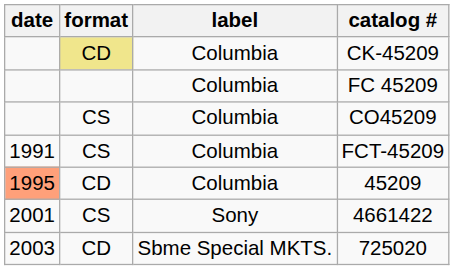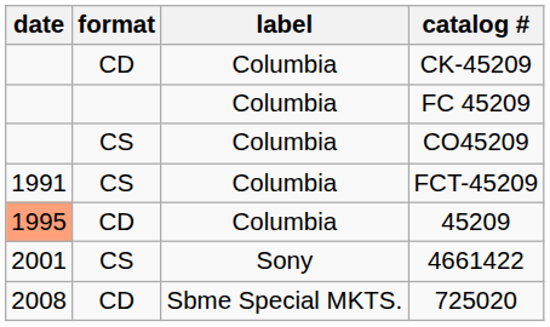 <table class="wikitable" style="text-align:center">
 <tr>
 <th>date</th>
 <th>format</th>
 <th>label</th>
 <th>catalog #</th>
 </tr>
 <tr>
 <td></td>
-<td style="background: khaki;">CD</td>
+<td>CD</td>
 <td>Columbia</td>
 <td>CK-45209</td>
 </tr>
 <tr>
 <td></td>
 <td></td>
 <td>Columbia</td>
 <td>FC 45209</td>
 </tr>
 <tr>
 <td></td>
 <td>CS</td>
 <td>Columbia</td>
 <td>CO45209</td>
 </tr>
 <tr>
 <td>1991</td>
 <td>CS</td>
 <td>Columbia</td>
 <td>FCT-45209</td>
 </tr>
 <tr>
 <td style="background: lightsalmon;">1995</td>
 <td>CD</td>
 <td>Columbia</td>
 <td>45209</td>
 </tr>
 <tr>
 <td>2001</td>
 <td>CS</td>
 <td>Sony</td>
 <td>4661422</td>
 </tr>
 <tr>
-<td>2003</td>
+<td>2008</td>
 <td>CD</td>
 <td>Sbme Special MKTS.</td>
 <td>725020</td>
 </tr>
 </table>
